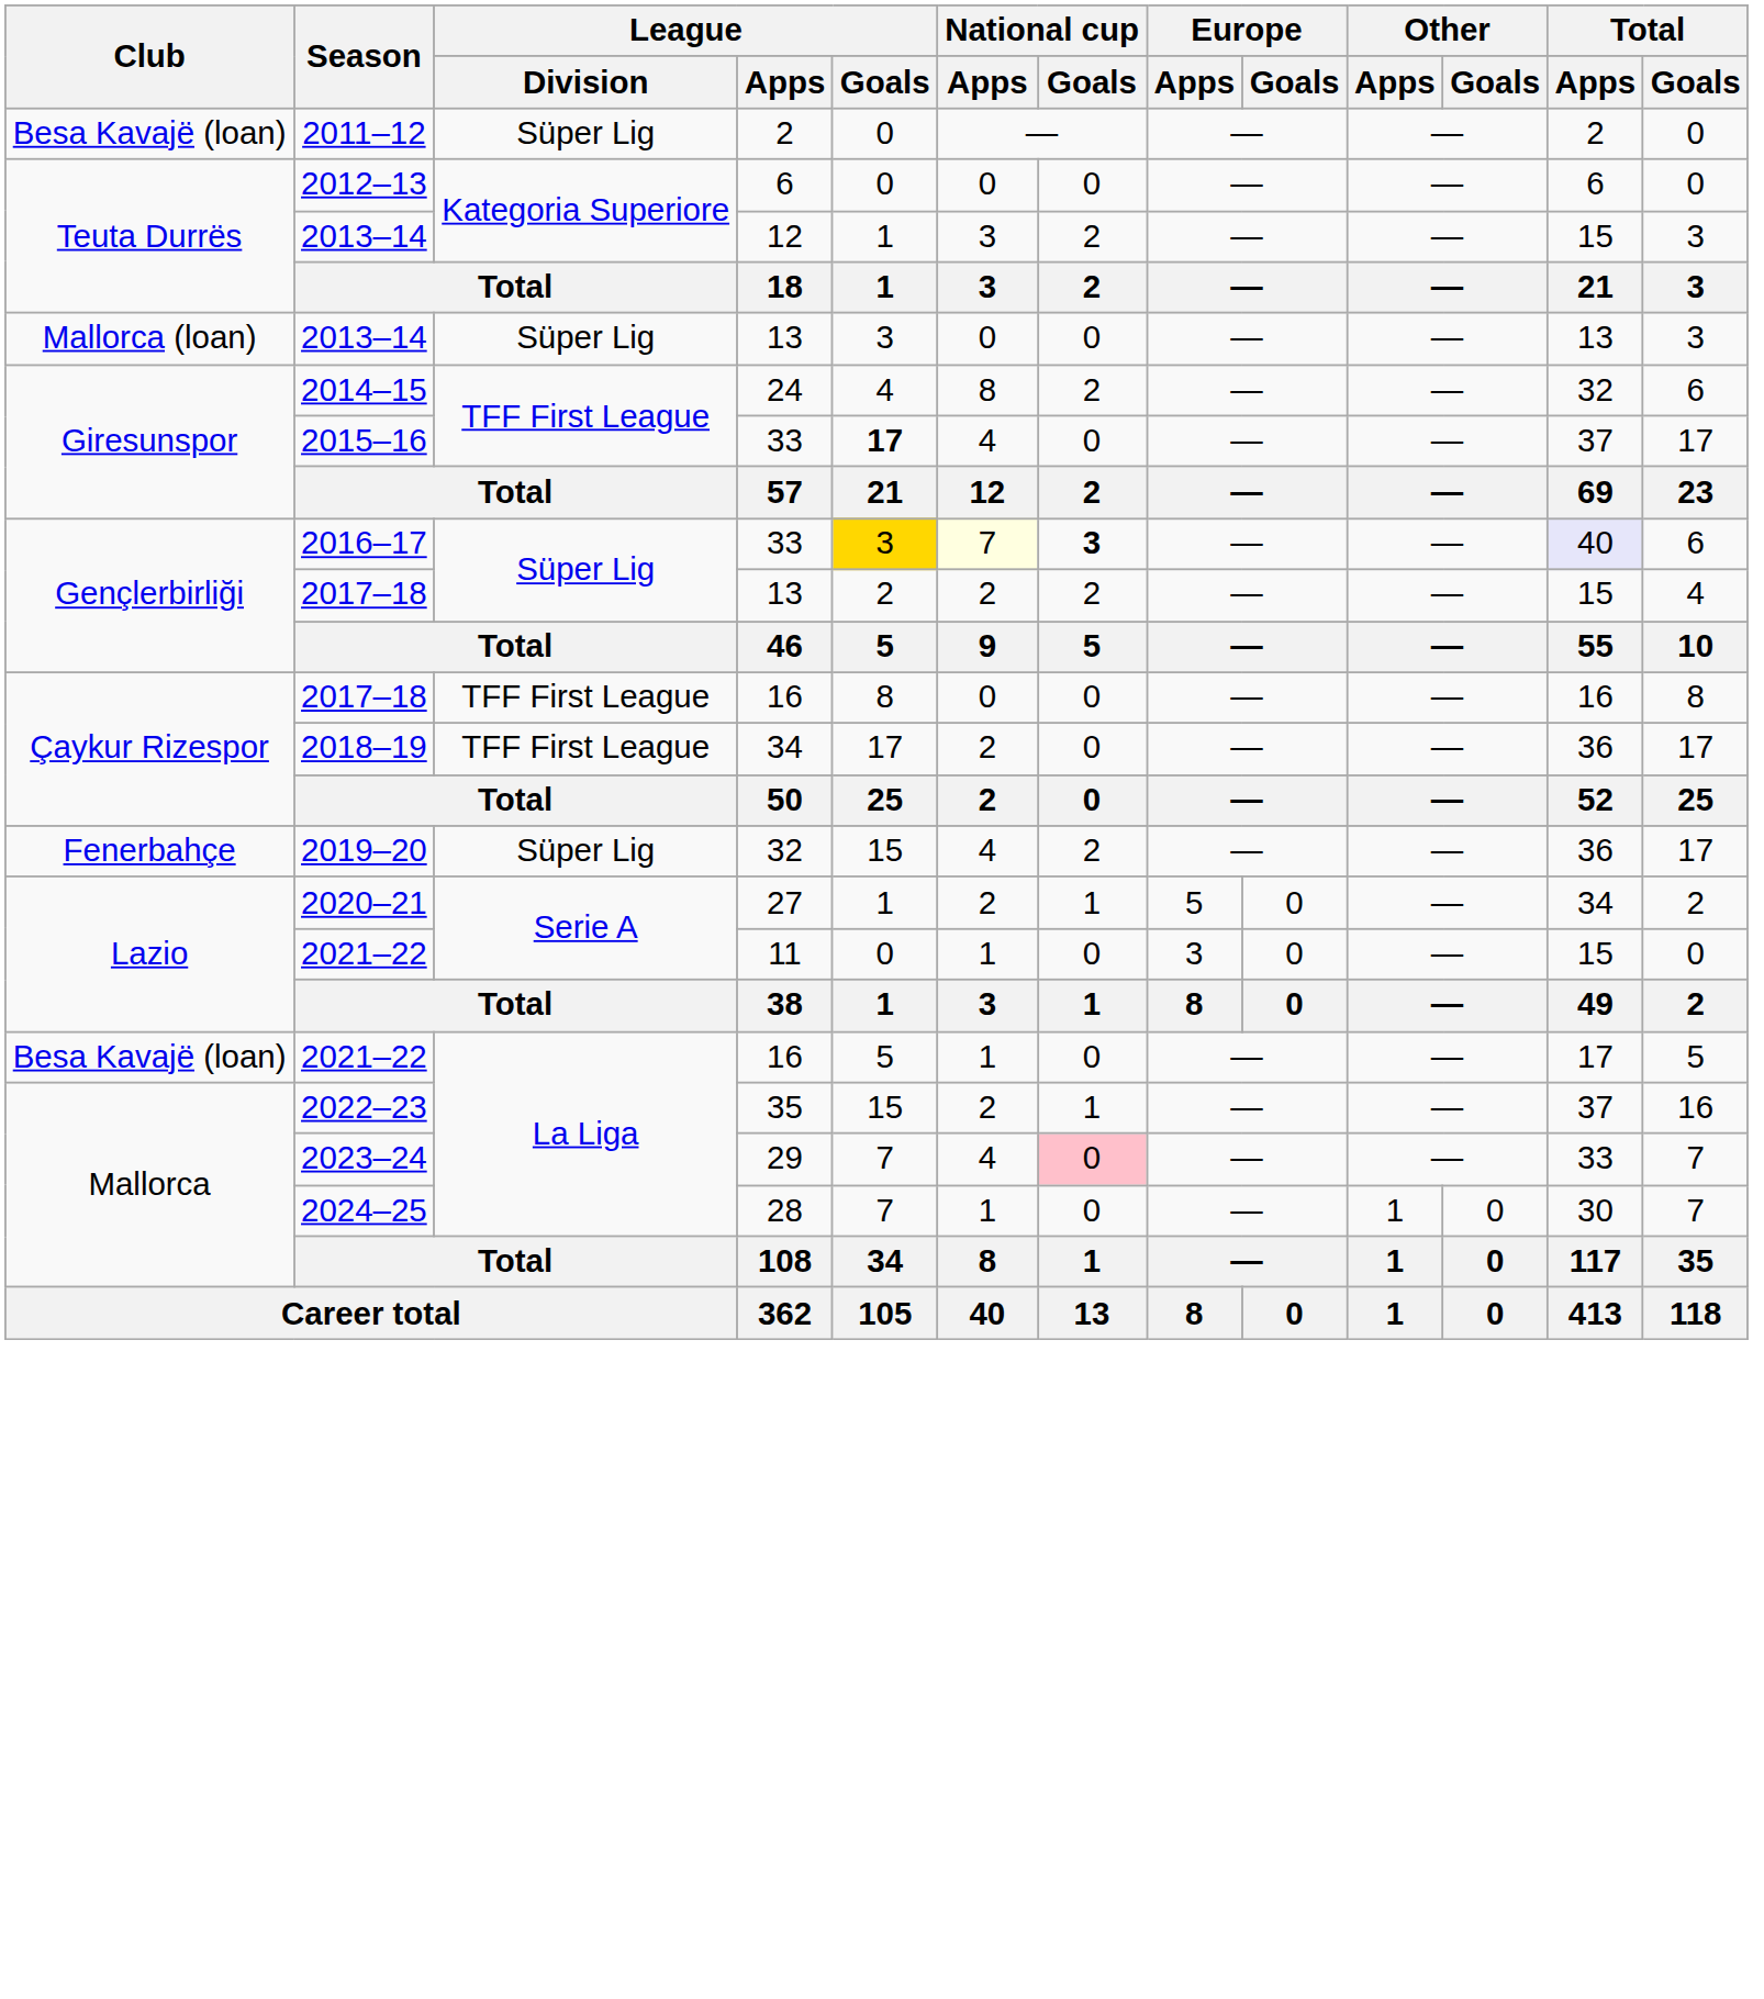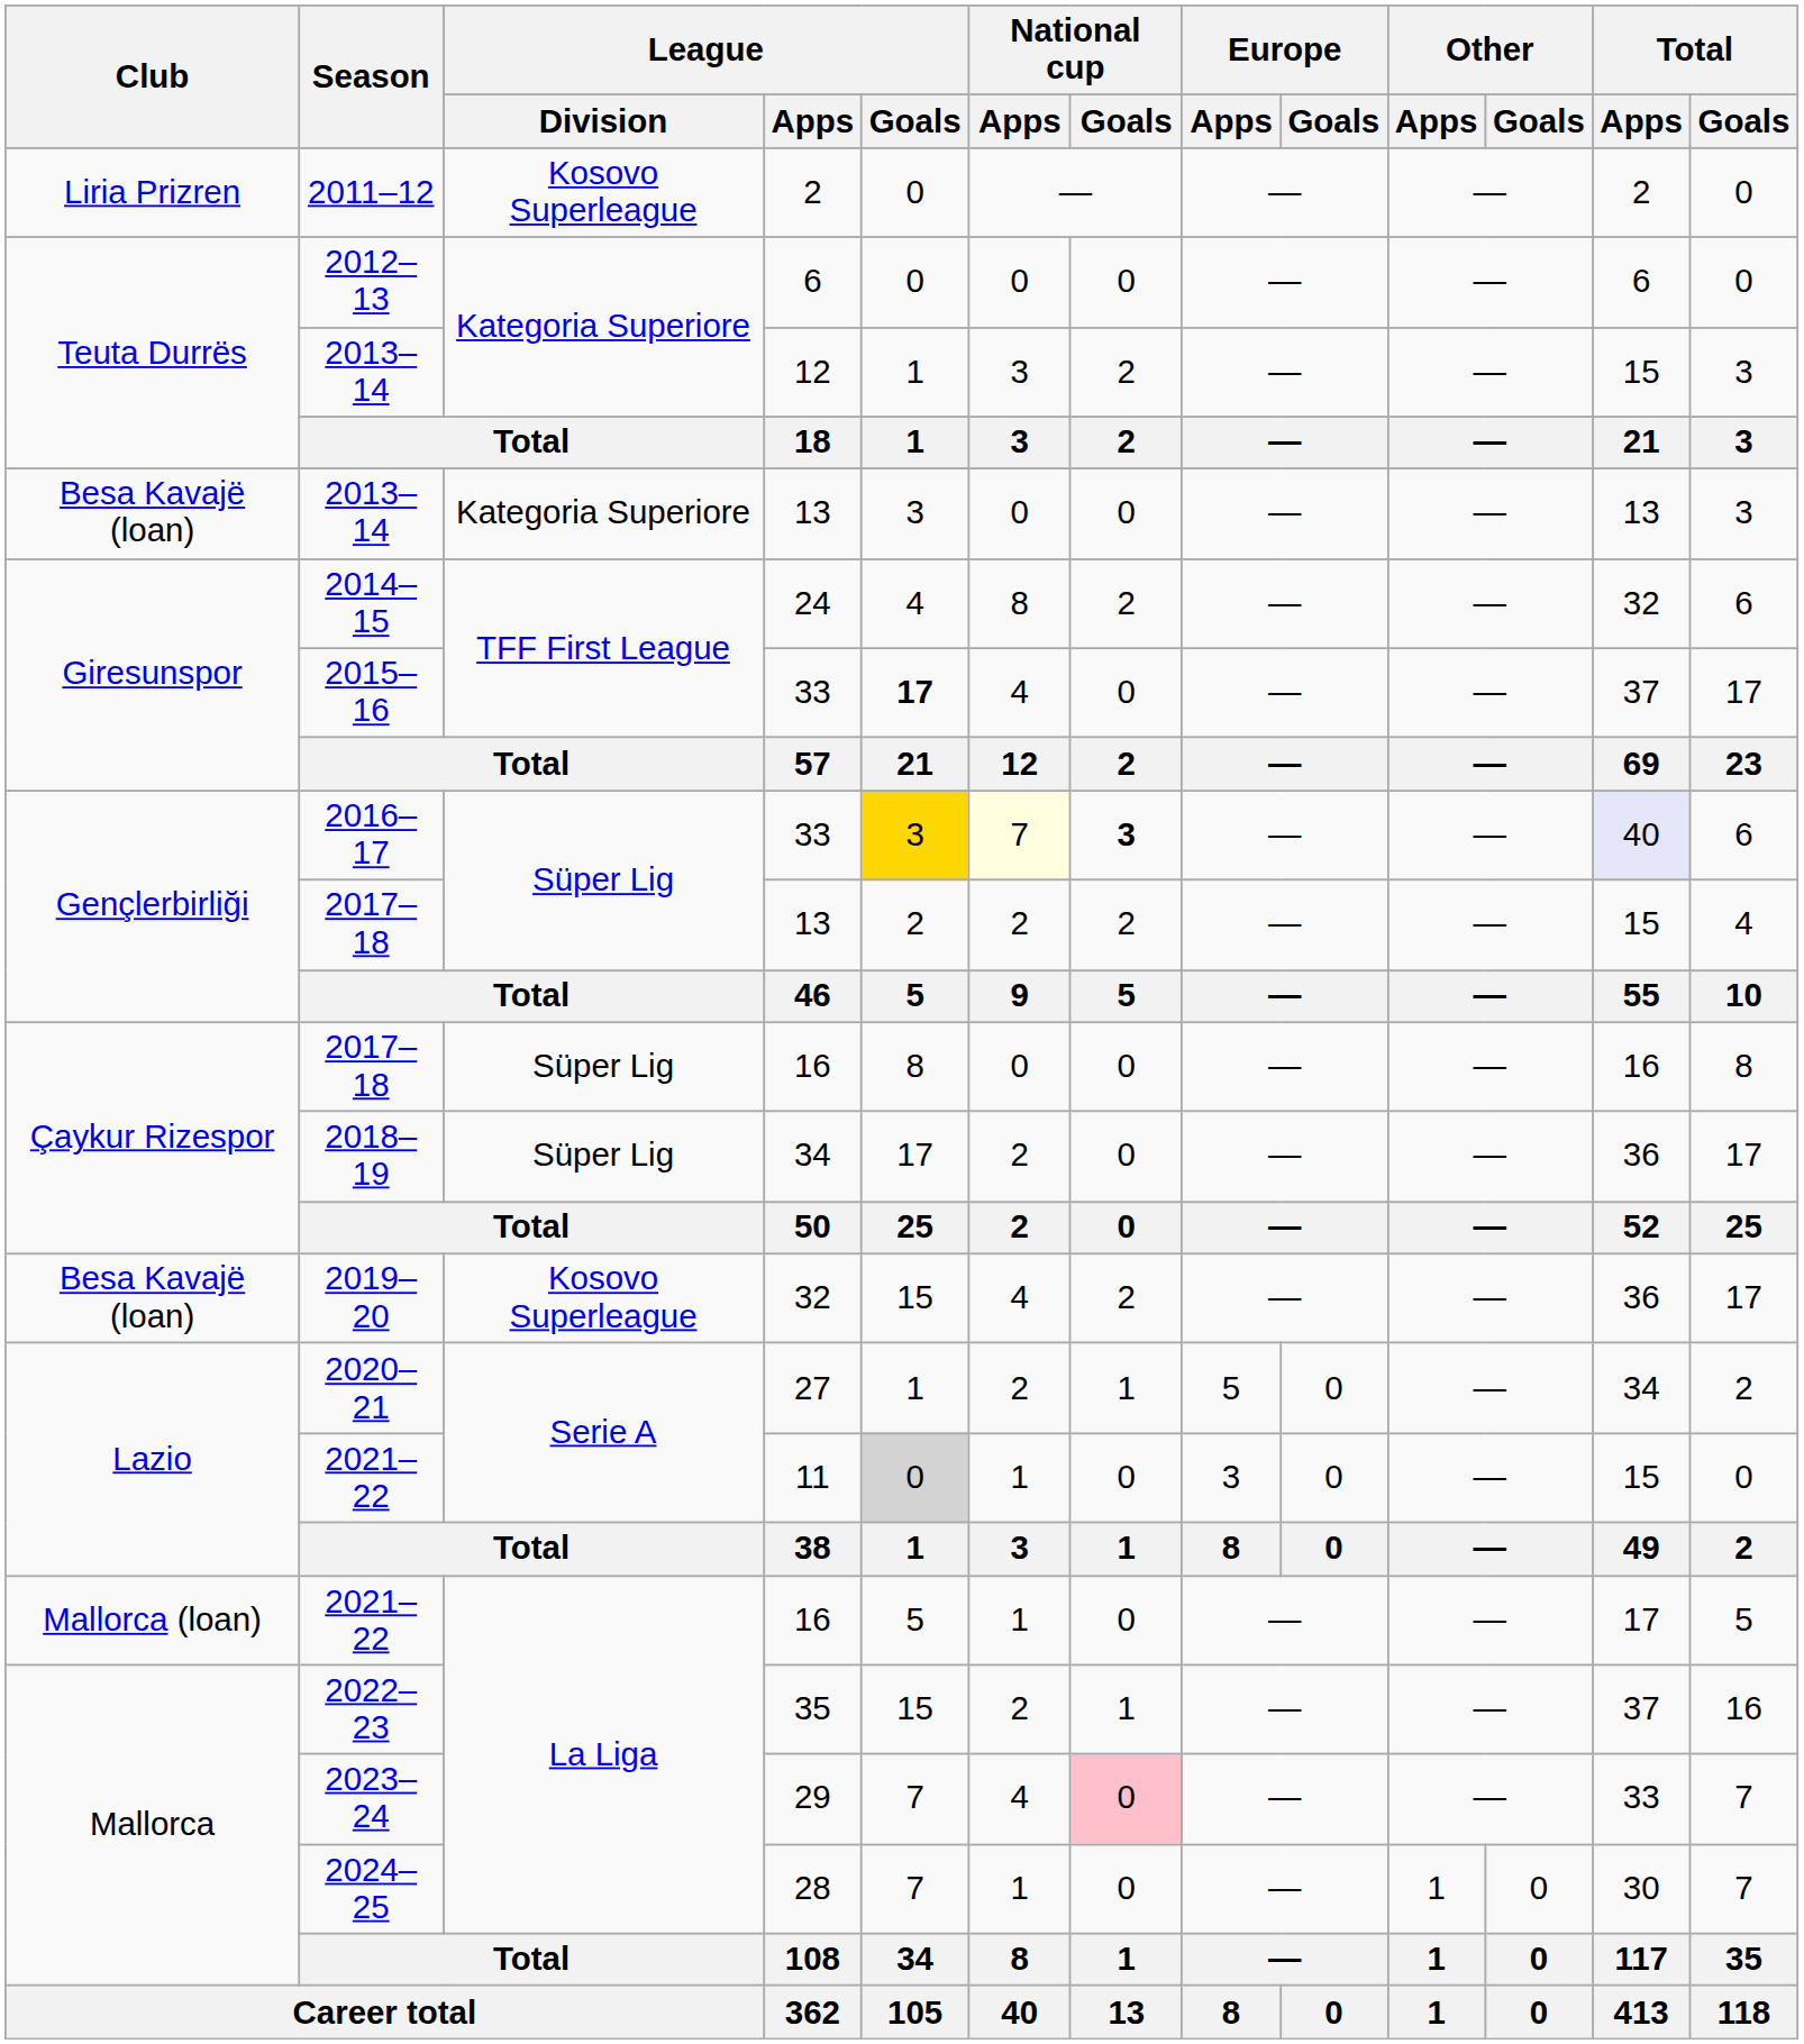 <table class="wikitable" style="text-align: center;">
 <tr>
 <th rowspan="2">Club</th>
 <th rowspan="2">Season</th>
 <th colspan="3">League</th>
 <th colspan="2">National cup</th>
 <th colspan="2">Europe</th>
 <th colspan="2">Other</th>
 <th colspan="2">Total</th>
 </tr>
 <tr>
 <th>Division</th>
 <th>Apps</th>
 <th>Goals</th>
 <th>Apps</th>
 <th>Goals</th>
 <th>Apps</th>
 <th>Goals</th>
 <th>Apps</th>
 <th>Goals</th>
 <th>Apps</th>
 <th>Goals</th>
 </tr>
 <tr>
-<td><a href='#'>Besa Kavajë</a> (loan)</td>
+<td><a href='#'>Liria Prizren</a></td>
 <td><a href='#'>2011–12</a></td>
-<td>Süper Lig</td>
+<td><a href='#'>Kosovo Superleague</a></td>
 <td>2</td>
 <td>0</td>
 <td colspan="2">—</td>
 <td colspan="2">—</td>
 <td colspan="2">—</td>
 <td>2</td>
 <td>0</td>
 </tr>
 <tr>
 <td rowspan="3"><a href='#'>Teuta Durrës</a></td>
 <td><a href='#'>2012–13</a></td>
 <td rowspan="2"><a href='#'>Kategoria Superiore</a></td>
 <td>6</td>
 <td>0</td>
 <td>0</td>
 <td>0</td>
 <td colspan="2">—</td>
 <td colspan="2">—</td>
 <td>6</td>
 <td>0</td>
 </tr>
 <tr>
 <td><a href='#'>2013–14</a></td>
 <td>12</td>
 <td>1</td>
 <td>3</td>
 <td>2</td>
 <td colspan="2">—</td>
 <td colspan="2">—</td>
 <td>15</td>
 <td>3</td>
 </tr>
 <tr>
 <th colspan="2">Total</th>
 <th>18</th>
 <th>1</th>
 <th>3</th>
 <th>2</th>
 <th colspan="2">—</th>
 <th colspan="2">—</th>
 <th>21</th>
 <th>3</th>
 </tr>
 <tr>
-<td><a href='#'>Mallorca</a> (loan)</td>
+<td><a href='#'>Besa Kavajë</a> (loan)</td>
 <td><a href='#'>2013–14</a></td>
-<td>Süper Lig</td>
+<td>Kategoria Superiore</td>
 <td>13</td>
 <td>3</td>
 <td>0</td>
 <td>0</td>
 <td colspan="2">—</td>
 <td colspan="2">—</td>
 <td>13</td>
 <td>3</td>
 </tr>
 <tr>
 <td rowspan="3"><a href='#'>Giresunspor</a></td>
 <td><a href='#'>2014–15</a></td>
 <td rowspan="2"><a href='#'>TFF First League</a></td>
 <td>24</td>
 <td>4</td>
 <td>8</td>
 <td>2</td>
 <td colspan="2">—</td>
 <td colspan="2">—</td>
 <td>32</td>
 <td>6</td>
 </tr>
 <tr>
 <td><a href='#'>2015–16</a></td>
 <td>33</td>
 <td><strong>17</strong></td>
 <td>4</td>
 <td>0</td>
 <td colspan="2">—</td>
 <td colspan="2">—</td>
 <td>37</td>
 <td>17</td>
 </tr>
 <tr>
 <th colspan="2">Total</th>
 <th>57</th>
 <th>21</th>
 <th>12</th>
 <th>2</th>
 <th colspan="2">—</th>
 <th colspan="2">—</th>
 <th>69</th>
 <th>23</th>
 </tr>
 <tr>
 <td rowspan="3"><a href='#'>Gençlerbirliği</a></td>
 <td><a href='#'>2016–17</a></td>
 <td rowspan="2"><a href='#'>Süper Lig</a></td>
 <td>33</td>
 <td style="background: gold;">3</td>
 <td style="background: lightyellow;">7</td>
 <td><strong>3</strong></td>
 <td colspan="2">—</td>
 <td colspan="2">—</td>
 <td style="background: lavender;">40</td>
 <td>6</td>
 </tr>
 <tr>
 <td><a href='#'>2017–18</a></td>
 <td>13</td>
 <td>2</td>
 <td>2</td>
 <td>2</td>
 <td colspan="2">—</td>
 <td colspan="2">—</td>
 <td>15</td>
 <td>4</td>
 </tr>
 <tr>
 <th colspan="2">Total</th>
 <th>46</th>
 <th>5</th>
 <th>9</th>
 <th>5</th>
 <th colspan="2">—</th>
 <th colspan="2">—</th>
 <th>55</th>
 <th>10</th>
 </tr>
 <tr>
 <td rowspan="3"><a href='#'>Çaykur Rizespor</a></td>
 <td><a href='#'>2017–18</a></td>
-<td>TFF First League</td>
+<td>Süper Lig</td>
 <td>16</td>
 <td>8</td>
 <td>0</td>
 <td>0</td>
 <td colspan="2">—</td>
 <td colspan="2">—</td>
 <td>16</td>
 <td>8</td>
 </tr>
 <tr>
 <td><a href='#'>2018–19</a></td>
-<td>TFF First League</td>
+<td>Süper Lig</td>
 <td>34</td>
 <td>17</td>
 <td>2</td>
 <td>0</td>
 <td colspan="2">—</td>
 <td colspan="2">—</td>
 <td>36</td>
 <td>17</td>
 </tr>
 <tr>
 <th colspan="2">Total</th>
 <th>50</th>
 <th>25</th>
 <th>2</th>
 <th>0</th>
 <th colspan="2">—</th>
 <th colspan="2">—</th>
 <th>52</th>
 <th>25</th>
 </tr>
 <tr>
-<td><a href='#'>Fenerbahçe</a></td>
+<td><a href='#'>Besa Kavajë</a> (loan)</td>
 <td><a href='#'>2019–20</a></td>
-<td>Süper Lig</td>
+<td><a href='#'>Kosovo Superleague</a></td>
 <td>32</td>
 <td>15</td>
 <td>4</td>
 <td>2</td>
 <td colspan="2">—</td>
 <td colspan="2">—</td>
 <td>36</td>
 <td>17</td>
 </tr>
 <tr>
 <td rowspan="3"><a href='#'>Lazio</a></td>
 <td><a href='#'>2020–21</a></td>
 <td rowspan="2"><a href='#'>Serie A</a></td>
 <td>27</td>
 <td>1</td>
 <td>2</td>
 <td>1</td>
 <td>5</td>
 <td>0</td>
 <td colspan="2">—</td>
 <td>34</td>
 <td>2</td>
 </tr>
 <tr>
 <td><a href='#'>2021–22</a></td>
 <td>11</td>
-<td>0</td>
+<td style="background: lightgrey;">0</td>
 <td>1</td>
 <td>0</td>
 <td>3</td>
 <td>0</td>
 <td colspan="2">—</td>
 <td>15</td>
 <td>0</td>
 </tr>
 <tr>
 <th colspan="2">Total</th>
 <th>38</th>
 <th>1</th>
 <th>3</th>
 <th>1</th>
 <th>8</th>
 <th>0</th>
 <th colspan="2">—</th>
 <th>49</th>
 <th>2</th>
 </tr>
 <tr>
-<td><a href='#'>Besa Kavajë</a> (loan)</td>
+<td><a href='#'>Mallorca</a> (loan)</td>
 <td><a href='#'>2021–22</a></td>
 <td rowspan="4"><a href='#'>La Liga</a></td>
 <td>16</td>
 <td>5</td>
 <td>1</td>
 <td>0</td>
 <td colspan="2">—</td>
 <td colspan="2">—</td>
 <td>17</td>
 <td>5</td>
 </tr>
 <tr>
 <td rowspan="4">Mallorca</td>
 <td><a href='#'>2022–23</a></td>
 <td>35</td>
 <td>15</td>
 <td>2</td>
 <td>1</td>
 <td colspan="2">—</td>
 <td colspan="2">—</td>
 <td>37</td>
 <td>16</td>
 </tr>
 <tr>
 <td><a href='#'>2023–24</a></td>
 <td>29</td>
 <td>7</td>
 <td>4</td>
 <td style="background: pink;">0</td>
 <td colspan="2">—</td>
 <td colspan="2">—</td>
 <td>33</td>
 <td>7</td>
 </tr>
 <tr>
 <td><a href='#'>2024–25</a></td>
 <td>28</td>
 <td>7</td>
 <td>1</td>
 <td>0</td>
 <td colspan="2">—</td>
 <td>1</td>
 <td 0>0</td>
 <td>30</td>
 <td>7</td>
 </tr>
 <tr>
 <th colspan="2">Total</th>
 <th>108</th>
 <th>34</th>
 <th>8</th>
 <th>1</th>
 <th colspan="2">—</th>
 <th>1</th>
 <th>0</th>
 <th>117</th>
 <th>35</th>
 </tr>
 <tr>
 <th colspan="3">Career total</th>
 <th>362</th>
 <th>105</th>
 <th>40</th>
 <th>13</th>
 <th>8</th>
 <th>0</th>
 <th>1</th>
 <th>0</th>
 <th>413</th>
 <th>118</th>
 </tr>
 </table>
